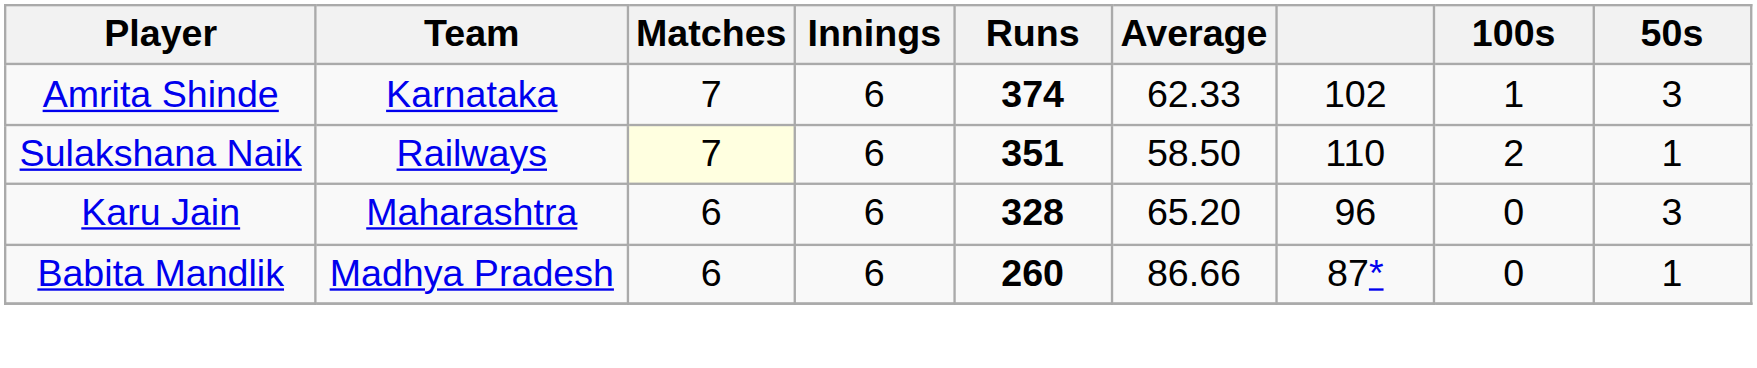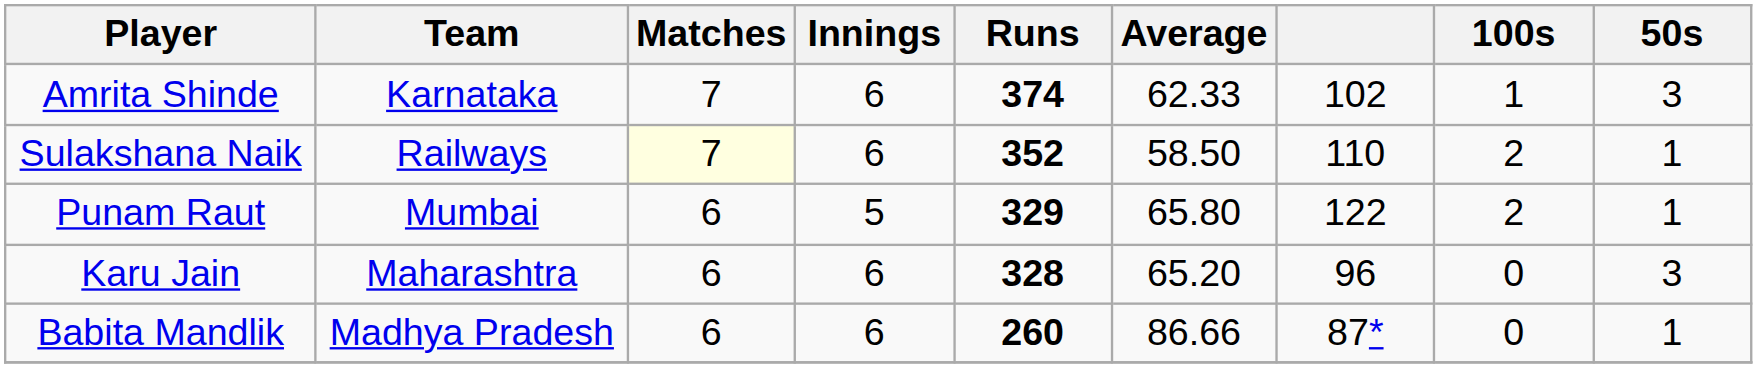 <table class="wikitable" style="text-align:center;">
 <tr>
 <th width=125>Player</th>
 <th width=125>Team</th>
 <th width=60>Matches</th>
 <th width=60>Innings</th>
 <th width=60>Runs</th>
 <th width=60>Average</th>
 <th width=60></th>
 <th width=60>100s</th>
 <th width=60>50s</th>
 </tr>
 <tr>
 <td><a href='#'>Amrita Shinde</a></td>
 <td><a href='#'>Karnataka</a></td>
 <td>7</td>
 <td>6</td>
 <td><strong>374</strong></td>
 <td>62.33</td>
 <td>102</td>
 <td>1</td>
 <td>3</td>
 </tr>
 <tr>
 <td><a href='#'>Sulakshana Naik</a></td>
 <td><a href='#'>Railways</a></td>
 <td style="background: lightyellow;">7</td>
 <td>6</td>
-<td><strong>351</strong></td>
+<td><strong>352</strong></td>
 <td>58.50</td>
 <td>110</td>
+<td>2</td>
+<td>1</td>
+</tr>
+<tr>
+<td><a href='#'>Punam Raut</a></td>
+<td><a href='#'>Mumbai</a></td>
+<td>6</td>
+<td>5</td>
+<td><strong>329</strong></td>
+<td>65.80</td>
+<td>122</td>
 <td>2</td>
 <td>1</td>
 </tr>
 <tr>
 <td><a href='#'>Karu Jain</a></td>
 <td><a href='#'>Maharashtra</a></td>
 <td>6</td>
 <td>6</td>
 <td><strong>328</strong></td>
 <td>65.20</td>
 <td>96</td>
 <td>0</td>
 <td>3</td>
 </tr>
 <tr>
 <td><a href='#'>Babita Mandlik</a></td>
 <td><a href='#'>Madhya Pradesh</a></td>
 <td>6</td>
 <td>6</td>
 <td><strong>260</strong></td>
 <td>86.66</td>
 <td>87<a href='#'>*</a></td>
 <td>0</td>
 <td>1</td>
 </tr>
 <tr>
 </tr>
 </table>
